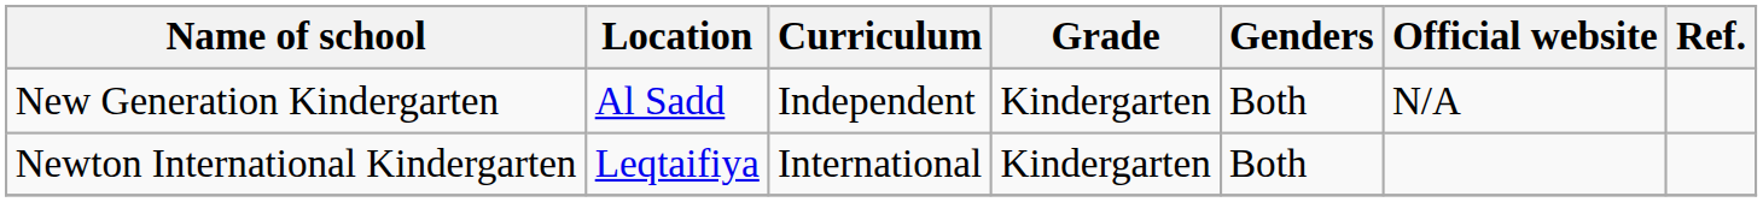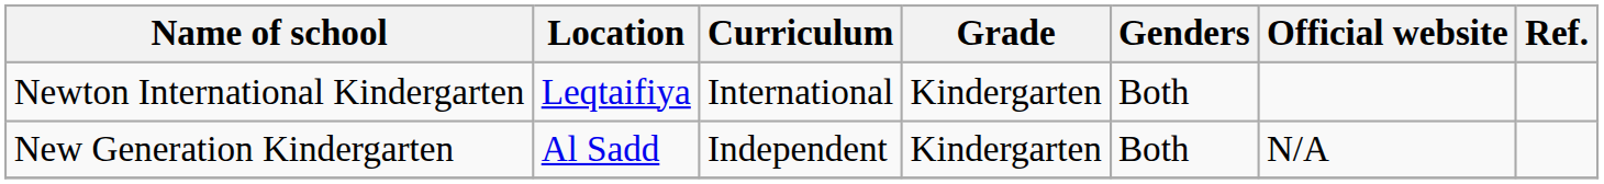 <table class="wikitable">
 <tr>
 <th>Name of school</th>
 <th>Location</th>
 <th>Curriculum</th>
 <th>Grade</th>
 <th>Genders</th>
 <th>Official website</th>
 <th>Ref.</th>
 </tr>
 <tr>
+<td>Newton International Kindergarten</td>
+<td><a href='#'>Leqtaifiya</a></td>
+<td>International</td>
+<td>Kindergarten</td>
+<td>Both</td>
+<td></td>
+<td></td>
+</tr>
+<tr>
 <td>New Generation Kindergarten</td>
 <td><a href='#'>Al Sadd</a></td>
 <td>Independent</td>
 <td>Kindergarten</td>
 <td>Both</td>
 <td>N/A</td>
 <td></td>
 </tr>
 <tr>
-<td>Newton International Kindergarten</td>
-<td><a href='#'>Leqtaifiya</a></td>
-<td>International</td>
-<td>Kindergarten</td>
-<td>Both</td>
-<td></td>
-<td></td>
-</tr>
-<tr>
 </tr>
 </table>
